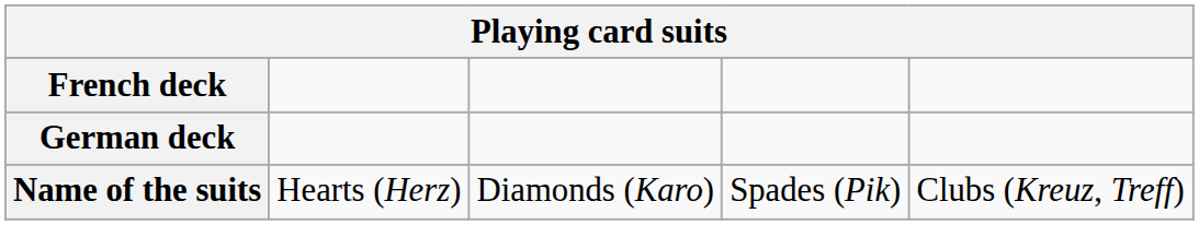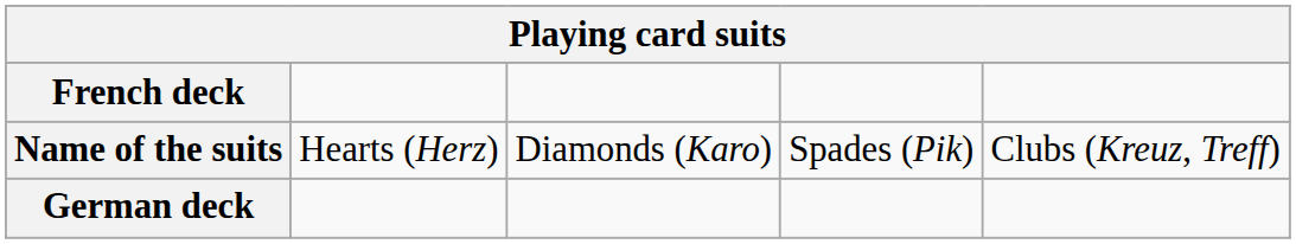 <table class="wikitable">
 <tr>
 <th colspan="5">Playing card suits</th>
 </tr>
 <tr>
 <th>French deck</th>
 <td></td>
 <td></td>
 <td></td>
 <td></td>
 </tr>
 <tr>
+<th>Name of the suits</th>
+<td>Hearts (<em>Herz</em>)</td>
+<td>Diamonds (<em>Karo</em>)</td>
+<td>Spades (<em>Pik</em>)</td>
+<td>Clubs (<em>Kreuz</em>, <em>Treff</em>)</td>
+</tr>
+<tr>
 <th>German deck</th>
 <td></td>
 <td></td>
 <td></td>
 <td></td>
 </tr>
-<tr>
-<th>Name of the suits</th>
-<td>Hearts (<em>Herz</em>)</td>
-<td>Diamonds (<em>Karo</em>)</td>
-<td>Spades (<em>Pik</em>)</td>
-<td>Clubs (<em>Kreuz</em>, <em>Treff</em>)</td>
-</tr>
 </table>
